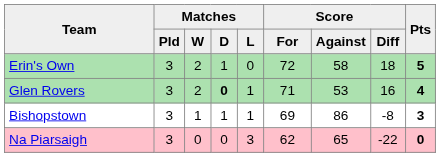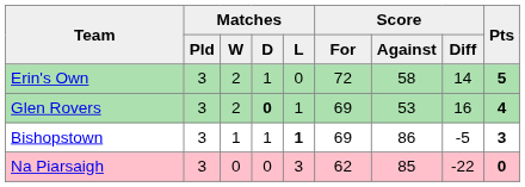 <table style=border-collapse:collapse border=1 cellspacing=0 cellpadding=5>
 <tr align=center bgcolor=#efefef>
 <th rowspan=2 width=165>Team</th>
 <th colspan=4>Matches</th>
 <th colspan=3>Score</th>
 <th rowspan=2width=20>Pts</th>
 </tr>
 <tr align=center bgcolor=#efefef>
 <th width=20>Pld</th>
 <th width=20>W</th>
 <th width=20>D</th>
 <th width=20>L</th>
 <th width=45>For</th>
 <th width=45>Against</th>
 <th width=30>Diff</th>
 </tr>
 <tr align=center style="background:#ACE1AF;">
 <td style="text-align:left;"><a href='#'>Erin's Own</a></td>
 <td>3</td>
 <td>2</td>
 <td>1</td>
 <td>0</td>
 <td>72</td>
 <td>58</td>
-<td>18</td>
+<td>14</td>
 <td><strong>5</strong></td>
 </tr>
 <tr align=center style="background:#ACE1AF;">
 <td style="text-align:left;"><a href='#'>Glen Rovers</a></td>
 <td>3</td>
 <td>2</td>
 <td><strong>0</strong></td>
 <td>1</td>
-<td>71</td>
+<td>69</td>
 <td>53</td>
 <td>16</td>
 <td><strong>4</strong></td>
 </tr>
 <tr align=center>
 <td style="text-align:left;"><a href='#'>Bishopstown</a></td>
 <td>3</td>
 <td>1</td>
 <td>1</td>
-<td>1</td>
+<td><strong>1</strong></td>
 <td>69</td>
 <td>86</td>
-<td>-8</td>
+<td>-5</td>
 <td><strong>3</strong></td>
 </tr>
 <tr align=center style="background:#FFC0CB;">
 <td style="text-align:left;"><a href='#'>Na Piarsaigh</a></td>
 <td>3</td>
 <td>0</td>
 <td>0</td>
 <td>3</td>
 <td>62</td>
-<td>65</td>
+<td>85</td>
 <td>-22</td>
 <td><strong>0</strong></td>
 </tr>
 </table>
